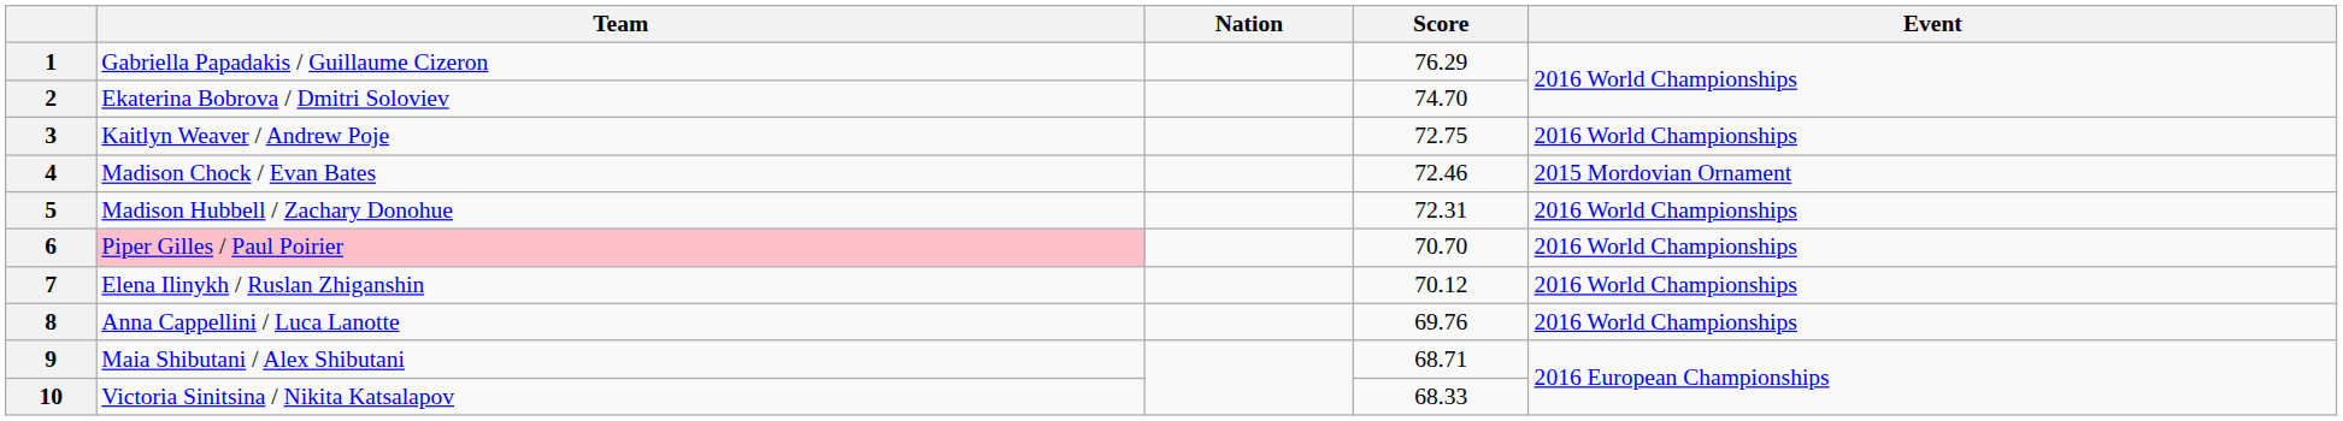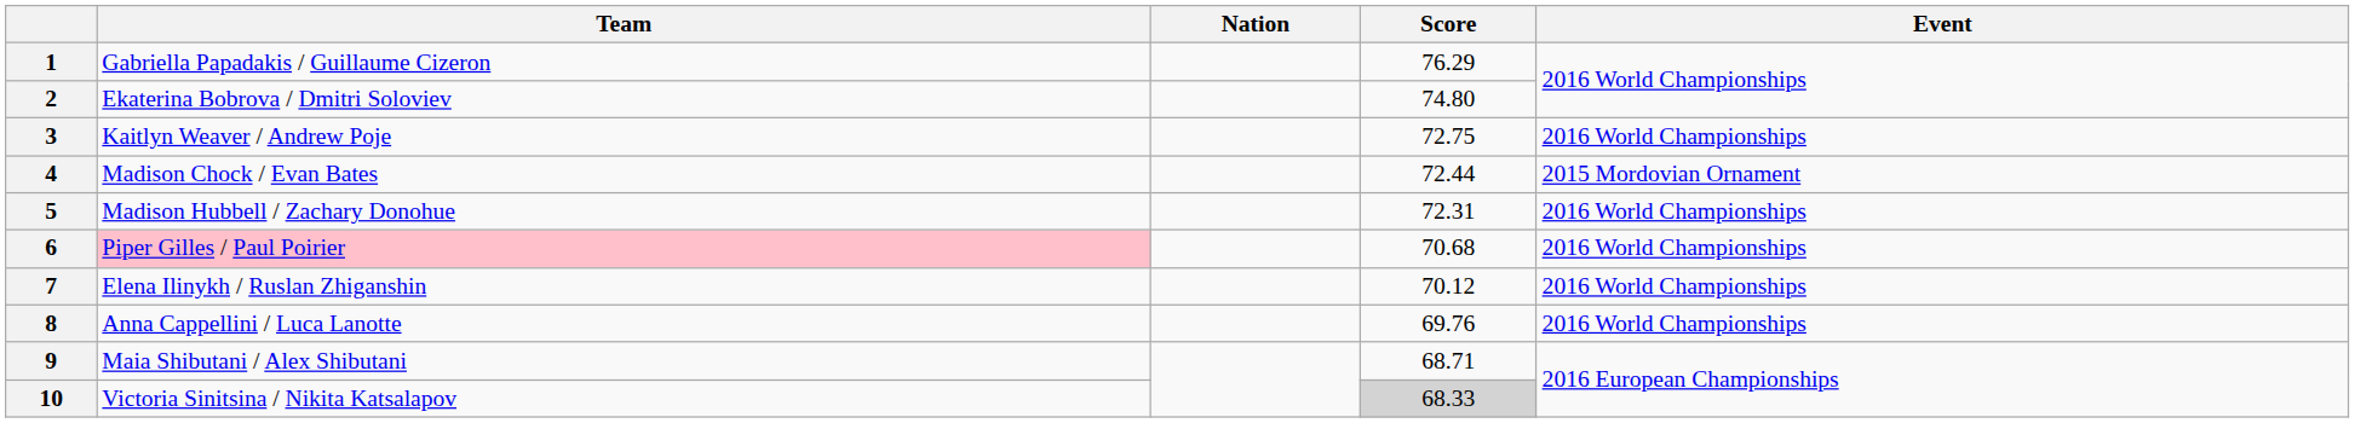 <table class="wikitable sortable" style="text-align:left; width:80%">
 <tr>
 <th scope="col"></th>
 <th scope="col">Team</th>
 <th scope="col">Nation</th>
 <th scope="col">Score</th>
 <th scope="col">Event</th>
 </tr>
 <tr>
 <th scope="row">1</th>
 <td><a href='#'>Gabriella Papadakis</a> / <a href='#'>Guillaume Cizeron</a></td>
 <td></td>
 <td style="text-align:center;">76.29</td>
 <td rowspan="2"><a href='#'>2016 World Championships</a></td>
 </tr>
 <tr>
 <th scope="row">2</th>
 <td><a href='#'>Ekaterina Bobrova</a> / <a href='#'>Dmitri Soloviev</a></td>
 <td></td>
-<td style="text-align:center;">74.70</td>
+<td style="text-align:center;">74.80</td>
 </tr>
 <tr>
 <th scope="row">3</th>
 <td><a href='#'>Kaitlyn Weaver</a> / <a href='#'>Andrew Poje</a></td>
 <td></td>
 <td style="text-align:center;">72.75</td>
 <td><a href='#'>2016 World Championships</a></td>
 </tr>
 <tr>
 <th scope="row">4</th>
 <td><a href='#'>Madison Chock</a> / <a href='#'>Evan Bates</a></td>
 <td></td>
-<td style="text-align:center;">72.46</td>
+<td style="text-align:center;">72.44</td>
 <td><a href='#'>2015 Mordovian Ornament</a></td>
 </tr>
 <tr>
 <th scope="row">5</th>
 <td><a href='#'>Madison Hubbell</a> / <a href='#'>Zachary Donohue</a></td>
 <td></td>
 <td style="text-align:center;">72.31</td>
 <td><a href='#'>2016 World Championships</a></td>
 </tr>
 <tr>
 <th scope="row">6</th>
 <td style="background: pink;"><a href='#'>Piper Gilles</a> / <a href='#'>Paul Poirier</a></td>
 <td></td>
-<td style="text-align:center;">70.70</td>
+<td style="text-align:center;">70.68</td>
 <td><a href='#'>2016 World Championships</a></td>
 </tr>
 <tr>
 <th scope="row">7</th>
 <td><a href='#'>Elena Ilinykh</a> / <a href='#'>Ruslan Zhiganshin</a></td>
 <td></td>
 <td style="text-align:center;">70.12</td>
 <td><a href='#'>2016 World Championships</a></td>
 </tr>
 <tr>
 <th scope="row">8</th>
 <td><a href='#'>Anna Cappellini</a> / <a href='#'>Luca Lanotte</a></td>
 <td></td>
 <td style="text-align:center;">69.76</td>
 <td><a href='#'>2016 World Championships</a></td>
 </tr>
 <tr>
 <th scope="row">9</th>
 <td><a href='#'>Maia Shibutani</a> / <a href='#'>Alex Shibutani</a></td>
 <td rowspan="2"></td>
 <td style="text-align:center;">68.71</td>
 <td rowspan="2"><a href='#'>2016 European Championships</a></td>
 </tr>
 <tr>
 <th scope="row">10</th>
 <td><a href='#'>Victoria Sinitsina</a> / <a href='#'>Nikita Katsalapov</a></td>
-<td style="text-align:center;">68.33</td>
+<td style="background: lightgrey; text-align:center;">68.33</td>
 </tr>
 </table>
